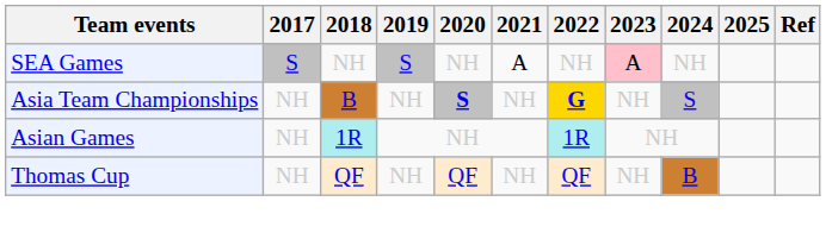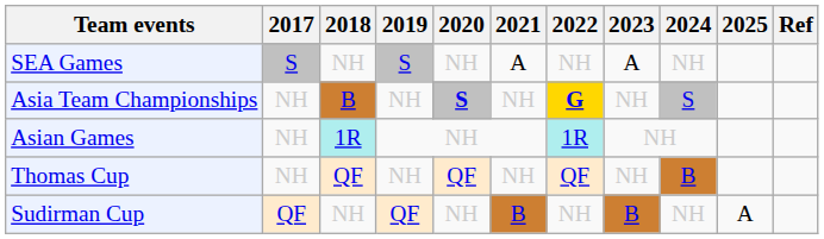 <table class="wikitable" style="font-size: 90%; text-align:center">
 <tr>
 <th>Team events</th>
 <th>2017</th>
 <th>2018</th>
 <th>2019</th>
 <th>2020</th>
 <th>2021</th>
 <th>2022</th>
 <th>2023</th>
 <th>2024</th>
 <th>2025</th>
 <th>Ref</th>
 </tr>
 <tr>
 <td bgcolor="#ECF2FF"; align="left"><a href='#'>SEA Games</a></td>
 <td bgcolor=silver><a href='#'>S</a></td>
 <td style=color:#ccc>NH</td>
 <td bgcolor=silver><a href='#'>S</a></td>
 <td style=color:#ccc>NH</td>
 <td>A</td>
 <td style=color:#ccc>NH</td>
-<td style="background: pink;">A</td>
+<td>A</td>
 <td style=color:#ccc>NH</td>
 <td></td>
 <td></td>
 </tr>
 <tr>
 <td bgcolor="#ECF2FF"; align="left"><a href='#'>Asia Team Championships</a></td>
 <td style=color:#ccc>NH</td>
 <td bgcolor=CD7F32><a href='#'>B</a></td>
 <td style=color:#ccc>NH</td>
 <td bgcolor=silver><strong><a href='#'>S</a></strong></td>
 <td style=color:#ccc>NH</td>
 <td bgcolor=gold><a href='#'><strong>G</strong></a></td>
 <td style=color:#ccc>NH</td>
 <td bgcolor=silver><a href='#'>S</a></td>
 <td></td>
 <td></td>
 </tr>
 <tr>
 <td bgcolor="#ECF2FF"; align="left"><a href='#'>Asian Games</a></td>
 <td style=color:#ccc>NH</td>
 <td bgcolor=AFEEEE><a href='#'>1R</a></td>
 <td colspan="3" style=color:#ccc>NH</td>
 <td bgcolor=AFEEEE><a href='#'>1R</a></td>
 <td colspan="2" style=color:#ccc>NH</td>
 <td></td>
 <td></td>
 </tr>
 <tr>
 <td bgcolor="#ECF2FF"; align="left"><a href='#'>Thomas Cup</a></td>
 <td style=color:#ccc>NH</td>
 <td bgcolor=FFEBCD><a href='#'>QF</a></td>
 <td style=color:#ccc>NH</td>
 <td bgcolor=FFEBCD><a href='#'>QF</a></td>
 <td style=color:#ccc>NH</td>
 <td bgcolor=FFEBCD><a href='#'>QF</a></td>
 <td style=color:#ccc>NH</td>
 <td bgcolor=CD7F32><a href='#'>B</a></td>
 <td></td>
 <td></td>
 </tr>
+<tr>
+<td bgcolor="#ECF2FF"; align="left"><a href='#'>Sudirman Cup</a></td>
+<td bgcolor=FFEBCD><a href='#'>QF</a></td>
+<td style=color:#ccc>NH</td>
+<td bgcolor=FFEBCD><a href='#'>QF</a></td>
+<td style=color:#ccc>NH</td>
+<td bgcolor=CD7F32><a href='#'>B</a></td>
+<td style=color:#ccc>NH</td>
+<td bgcolor=CD7F32><a href='#'>B</a></td>
+<td style=color:#ccc>NH</td>
+<td>A</td>
+<td></td>
+</tr>
 </table>
